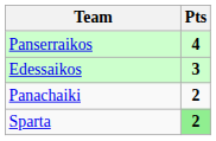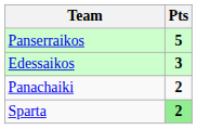 <table class="wikitable" style="text-align: center;">
 <tr>
 <th width=165>Team</th>
 <th width=20>Pts</th>
 </tr>
 <tr bgcolor="#ccffcc">
 <td align=left><a href='#'>Panserraikos</a></td>
-<td><strong>4</strong></td>
+<td><strong>5</strong></td>
 </tr>
 <tr bgcolor="#ccffcc">
 <td align=left><a href='#'>Edessaikos</a></td>
 <td><strong>3</strong></td>
 </tr>
 <tr>
 <td align=left><a href='#'>Panachaiki</a></td>
 <td><strong>2</strong></td>
 </tr>
 <tr>
 <td align=left><a href='#'>Sparta</a></td>
 <td style="background: lightgreen;"><strong>2</strong></td>
 </tr>
 </table>
